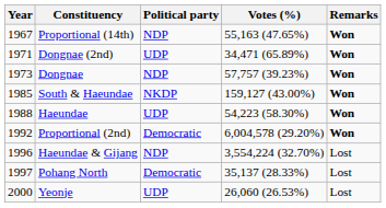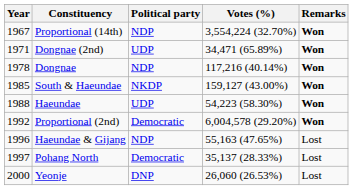 <table class="wikitable">
 <tr>
 <th>Year</th>
 <th>Constituency</th>
 <th>Political party</th>
 <th>Votes (%)</th>
 <th>Remarks</th>
 </tr>
 <tr>
 <td>1967</td>
 <td><a href='#'>Proportional</a> (14th)</td>
 <td><a href='#'>NDP</a></td>
-<td>55,163 (47.65%)</td>
+<td>3,554,224 (32.70%)</td>
 <td><strong>Won</strong></td>
 </tr>
 <tr>
 <td>1971</td>
 <td><a href='#'>Dongnae</a> (2nd)</td>
 <td><a href='#'>UDP</a></td>
 <td>34,471 (65.89%)</td>
 <td><strong>Won</strong></td>
 </tr>
 <tr>
-<td>1973</td>
+<td>1978</td>
 <td><a href='#'>Dongnae</a></td>
 <td><a href='#'>NDP</a></td>
-<td>57,757 (39.23%)</td>
+<td>117,216 (40.14%)</td>
 <td><strong>Won</strong></td>
 </tr>
 <tr>
 <td>1985</td>
 <td><a href='#'>South</a> & <a href='#'>Haeundae</a></td>
 <td><a href='#'>NKDP</a></td>
 <td>159,127 (43.00%)</td>
 <td><strong>Won</strong></td>
 </tr>
 <tr>
 <td>1988</td>
 <td><a href='#'>Haeundae</a></td>
 <td><a href='#'>UDP</a></td>
 <td>54,223 (58.30%)</td>
 <td><strong>Won</strong></td>
 </tr>
 <tr>
 <td>1992</td>
 <td><a href='#'>Proportional</a> (2nd)</td>
 <td><a href='#'>Democratic</a></td>
 <td>6,004,578 (29.20%)</td>
 <td><strong>Won</strong></td>
 </tr>
 <tr>
 <td>1996</td>
 <td><a href='#'>Haeundae</a> & <a href='#'>Gijang</a></td>
 <td><a href='#'>NDP</a></td>
-<td>3,554,224 (32.70%)</td>
+<td>55,163 (47.65%)</td>
 <td>Lost</td>
 </tr>
 <tr>
 <td>1997</td>
 <td><a href='#'>Pohang North</a></td>
 <td><a href='#'>Democratic</a></td>
 <td>35,137 (28.33%)</td>
 <td>Lost</td>
 </tr>
 <tr>
 <td>2000</td>
 <td><a href='#'>Yeonje</a></td>
-<td><a href='#'>UDP</a></td>
+<td><a href='#'>DNP</a></td>
 <td>26,060 (26.53%)</td>
 <td>Lost</td>
 </tr>
 </table>
